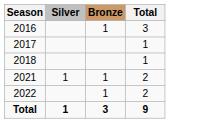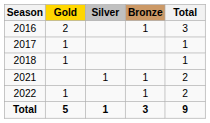 <table class="wikitable" style="text-align:center;">
 <tr>
 <th width = "55">Season</th>
+<th width = "55" style="background: gold;">Gold</th>
 <th width = "55" style="background: silver;">Silver</th>
 <th width = "55" style="background: #cc9966;">Bronze</th>
 <th width = "55">Total</th>
 </tr>
 <tr>
 <td>2016</td>
+<td>2</td>
 <td></td>
 <td>1</td>
 <td>3</td>
 </tr>
 <tr>
 <td>2017</td>
+<td>1</td>
 <td></td>
 <td></td>
 <td>1</td>
 </tr>
 <tr>
 <td>2018</td>
+<td>1</td>
 <td></td>
 <td></td>
 <td>1</td>
 </tr>
 <tr>
 <td>2021</td>
+<td></td>
 <td>1</td>
 <td>1</td>
 <td>2</td>
 </tr>
 <tr>
 <td>2022</td>
+<td>1</td>
 <td></td>
 <td>1</td>
 <td>2</td>
 </tr>
 <tr>
 <td><strong>Total</strong></td>
+<td><strong>5</strong></td>
 <td><strong>1</strong></td>
 <td><strong>3</strong></td>
 <td><strong>9</strong></td>
 </tr>
 </table>
